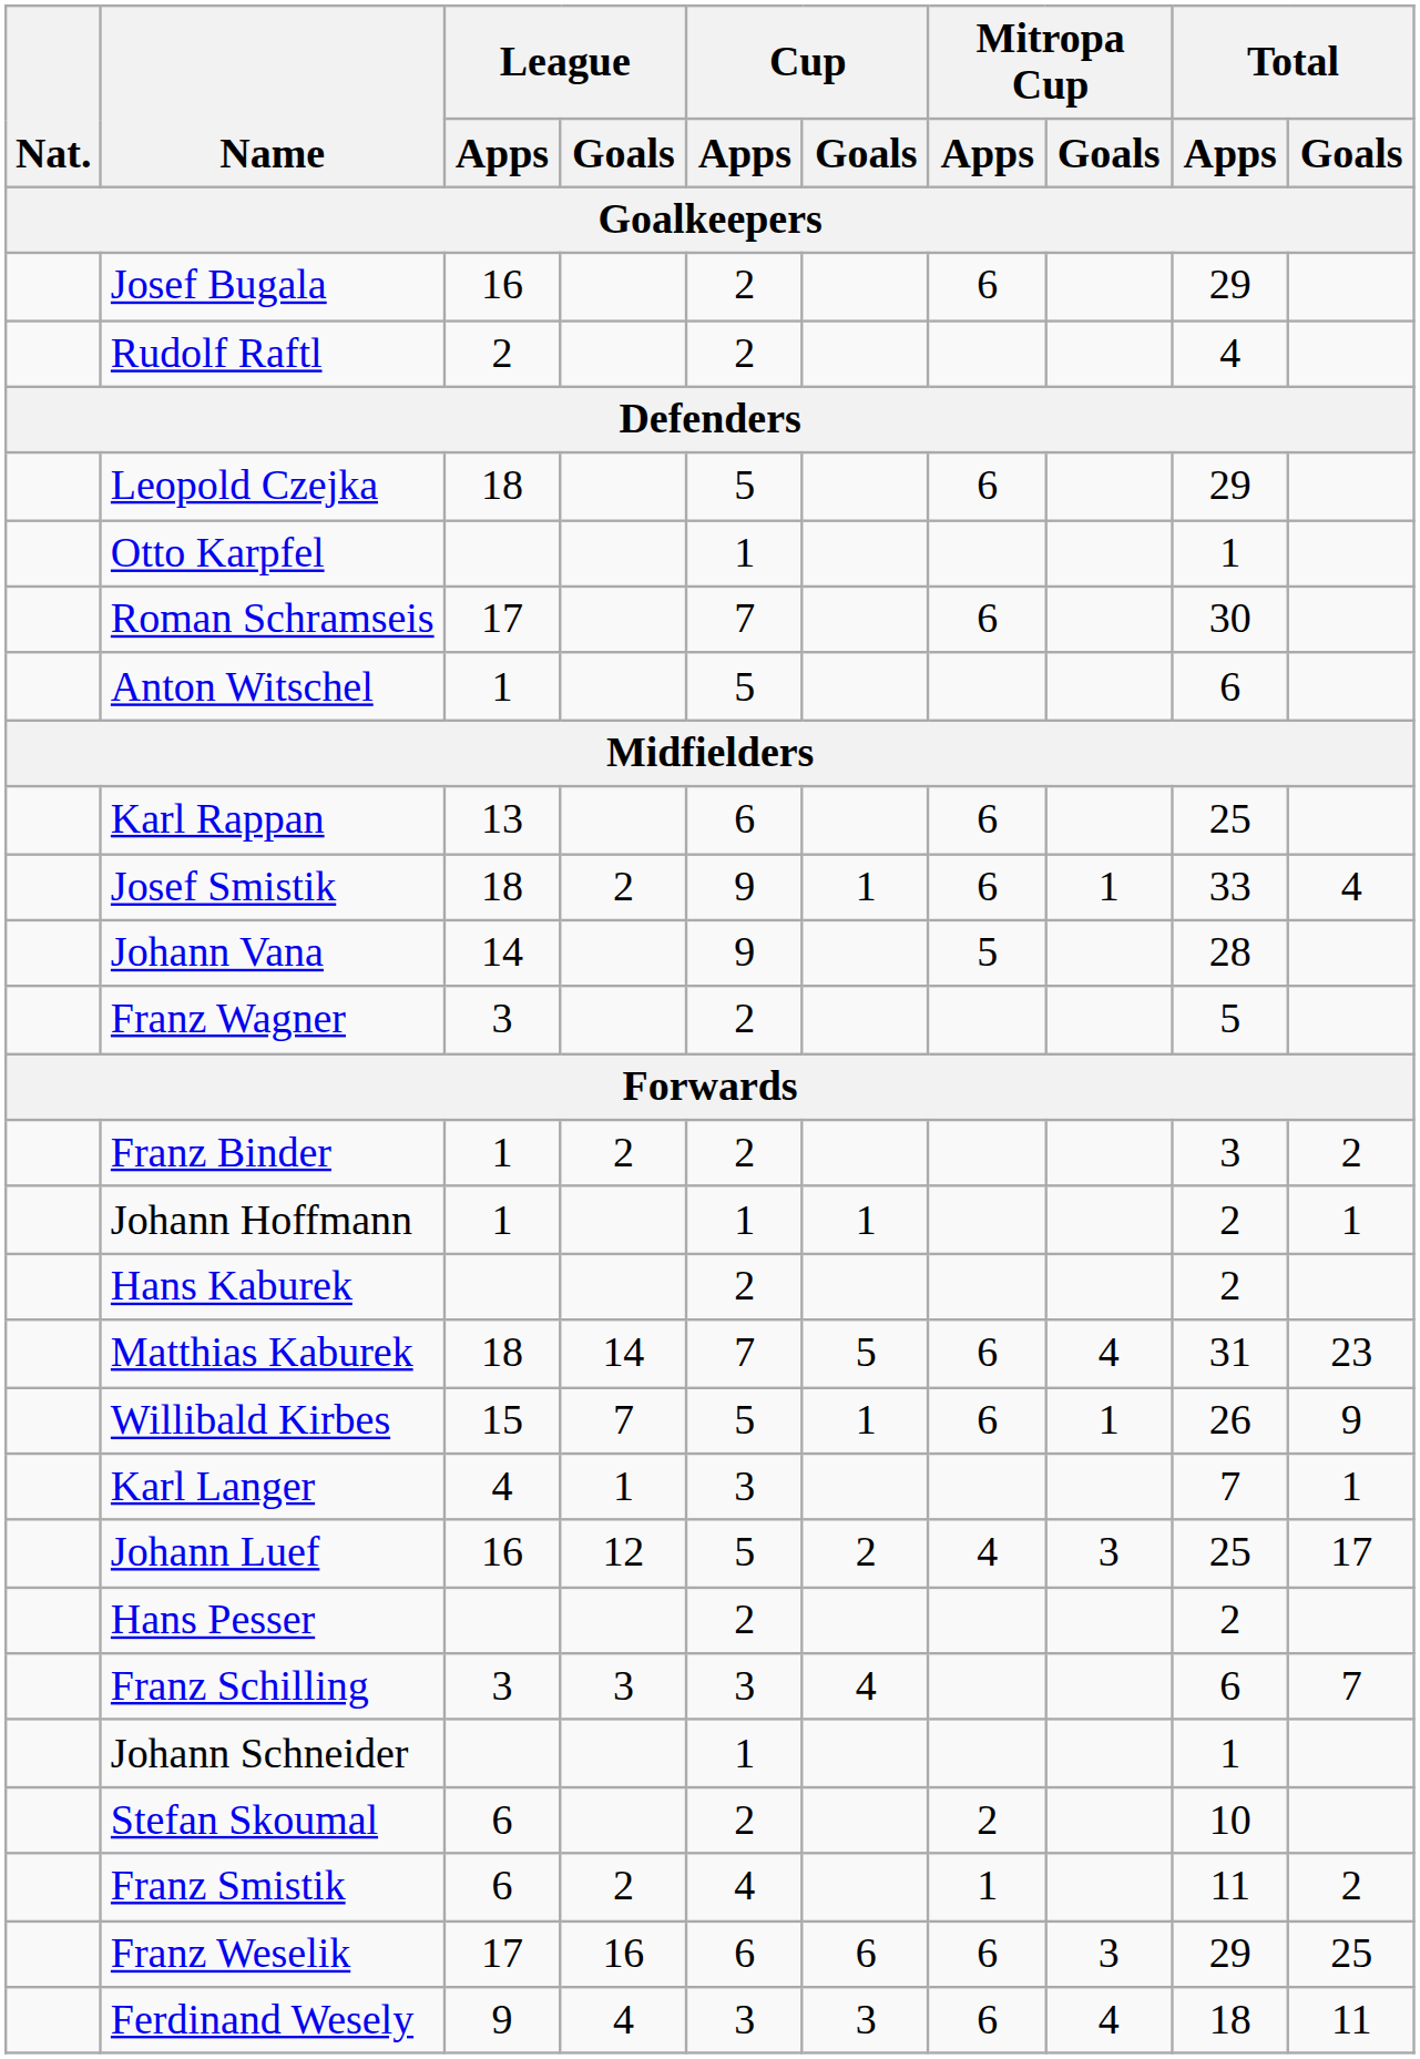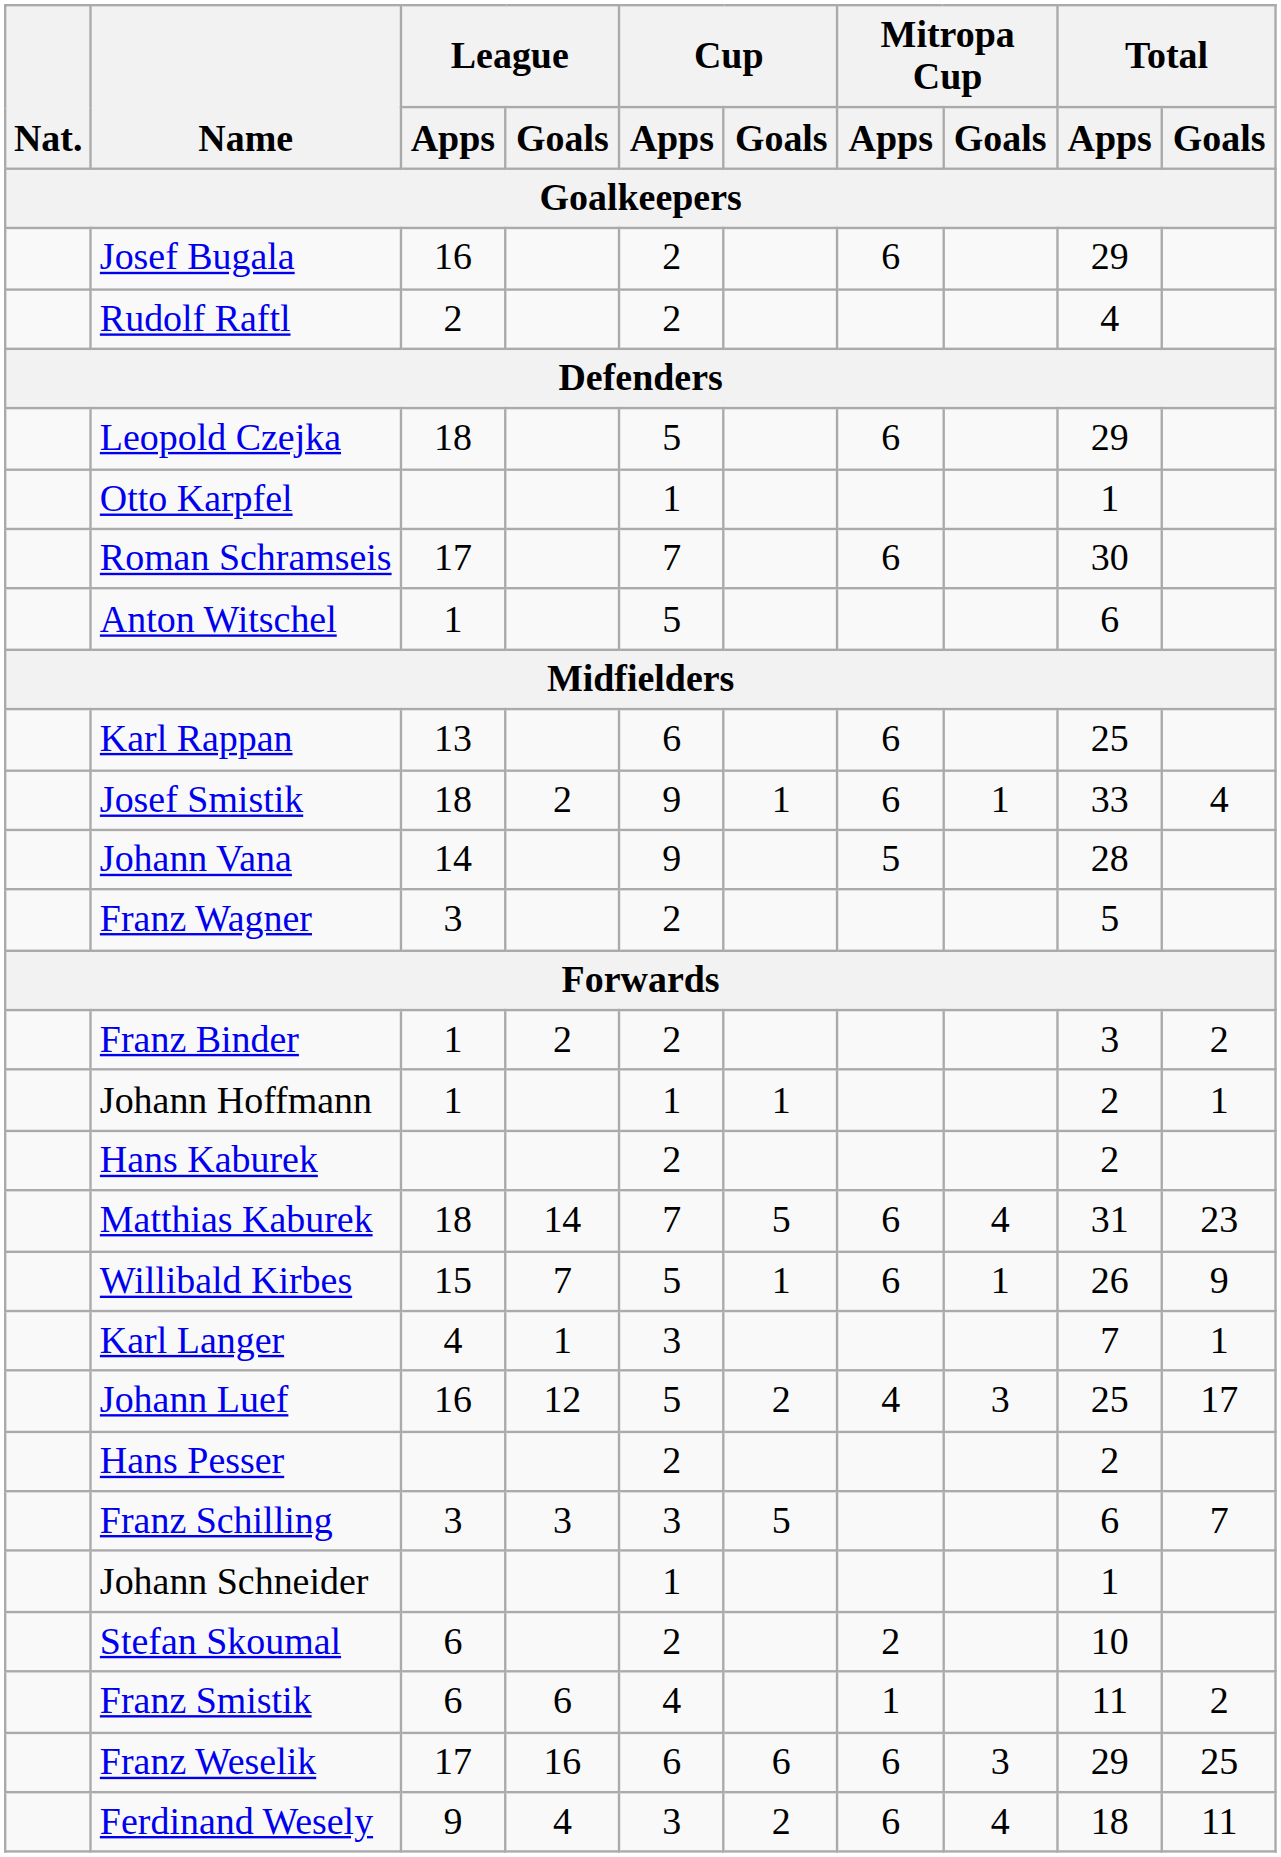 <table class="wikitable" style="text-align:center">
 <tr>
 <th rowspan="2" valign="bottom">Nat.</th>
 <th rowspan="2" valign="bottom">Name</th>
 <th colspan="2" width="85">League</th>
 <th colspan="2" width="85">Cup</th>
 <th colspan="2" width="85">Mitropa Cup</th>
 <th colspan="2" width="85">Total</th>
 </tr>
 <tr>
 <th>Apps</th>
 <th>Goals</th>
 <th>Apps</th>
 <th>Goals</th>
 <th>Apps</th>
 <th>Goals</th>
 <th>Apps</th>
 <th>Goals</th>
 </tr>
 <tr>
 <th colspan=20>Goalkeepers</th>
 </tr>
 <tr>
 <td></td>
 <td align="left"><a href='#'>Josef Bugala</a></td>
 <td>16</td>
 <td></td>
 <td>2</td>
 <td></td>
 <td>6</td>
 <td></td>
 <td>29</td>
 <td></td>
 </tr>
 <tr>
 <td></td>
 <td align="left"><a href='#'>Rudolf Raftl</a></td>
 <td>2</td>
 <td></td>
 <td>2</td>
 <td></td>
 <td></td>
 <td></td>
 <td>4</td>
 <td></td>
 </tr>
 <tr>
 <th colspan=20>Defenders</th>
 </tr>
 <tr>
 <td></td>
 <td align="left"><a href='#'>Leopold Czejka</a></td>
 <td>18</td>
 <td></td>
 <td>5</td>
 <td></td>
 <td>6</td>
 <td></td>
 <td>29</td>
 <td></td>
 </tr>
 <tr>
 <td></td>
 <td align="left"><a href='#'>Otto Karpfel</a></td>
 <td></td>
 <td></td>
 <td>1</td>
 <td></td>
 <td></td>
 <td></td>
 <td>1</td>
 <td></td>
 </tr>
 <tr>
 <td></td>
 <td align="left"><a href='#'>Roman Schramseis</a></td>
 <td>17</td>
 <td></td>
 <td>7</td>
 <td></td>
 <td>6</td>
 <td></td>
 <td>30</td>
 <td></td>
 </tr>
 <tr>
 <td></td>
 <td align="left"><a href='#'>Anton Witschel</a></td>
 <td>1</td>
 <td></td>
 <td>5</td>
 <td></td>
 <td></td>
 <td></td>
 <td>6</td>
 <td></td>
 </tr>
 <tr>
 <th colspan=20>Midfielders</th>
 </tr>
 <tr>
 <td></td>
 <td align="left"><a href='#'>Karl Rappan</a></td>
 <td>13</td>
 <td></td>
 <td>6</td>
 <td></td>
 <td>6</td>
 <td></td>
 <td>25</td>
 <td></td>
 </tr>
 <tr>
 <td></td>
 <td align="left"><a href='#'>Josef Smistik</a></td>
 <td>18</td>
 <td>2</td>
 <td>9</td>
 <td>1</td>
 <td>6</td>
 <td>1</td>
 <td>33</td>
 <td>4</td>
 </tr>
 <tr>
 <td></td>
 <td align="left"><a href='#'>Johann Vana</a></td>
 <td>14</td>
 <td></td>
 <td>9</td>
 <td></td>
 <td>5</td>
 <td></td>
 <td>28</td>
 <td></td>
 </tr>
 <tr>
 <td></td>
 <td align="left"><a href='#'>Franz Wagner</a></td>
 <td>3</td>
 <td></td>
 <td>2</td>
 <td></td>
 <td></td>
 <td></td>
 <td>5</td>
 <td></td>
 </tr>
 <tr>
 <th colspan=20>Forwards</th>
 </tr>
 <tr>
 <td></td>
 <td align="left"><a href='#'>Franz Binder</a></td>
 <td>1</td>
 <td>2</td>
 <td>2</td>
 <td></td>
 <td></td>
 <td></td>
 <td>3</td>
 <td>2</td>
 </tr>
 <tr>
 <td></td>
 <td align="left">Johann Hoffmann</td>
 <td>1</td>
 <td></td>
 <td>1</td>
 <td>1</td>
 <td></td>
 <td></td>
 <td>2</td>
 <td>1</td>
 </tr>
 <tr>
 <td></td>
 <td align="left"><a href='#'>Hans Kaburek</a></td>
 <td></td>
 <td></td>
 <td>2</td>
 <td></td>
 <td></td>
 <td></td>
 <td>2</td>
 <td></td>
 </tr>
 <tr>
 <td></td>
 <td align="left"><a href='#'>Matthias Kaburek</a></td>
 <td>18</td>
 <td>14</td>
 <td>7</td>
 <td>5</td>
 <td>6</td>
 <td>4</td>
 <td>31</td>
 <td>23</td>
 </tr>
 <tr>
 <td></td>
 <td align="left"><a href='#'>Willibald Kirbes</a></td>
 <td>15</td>
 <td>7</td>
 <td>5</td>
 <td>1</td>
 <td>6</td>
 <td>1</td>
 <td>26</td>
 <td>9</td>
 </tr>
 <tr>
 <td></td>
 <td align="left"><a href='#'>Karl Langer</a></td>
 <td>4</td>
 <td>1</td>
 <td>3</td>
 <td></td>
 <td></td>
 <td></td>
 <td>7</td>
 <td>1</td>
 </tr>
 <tr>
 <td></td>
 <td align="left"><a href='#'>Johann Luef</a></td>
 <td>16</td>
 <td>12</td>
 <td>5</td>
 <td>2</td>
 <td>4</td>
 <td>3</td>
 <td>25</td>
 <td>17</td>
 </tr>
 <tr>
 <td></td>
 <td align="left"><a href='#'>Hans Pesser</a></td>
 <td></td>
 <td></td>
 <td>2</td>
 <td></td>
 <td></td>
 <td></td>
 <td>2</td>
 <td></td>
 </tr>
 <tr>
 <td></td>
 <td align="left"><a href='#'>Franz Schilling</a></td>
 <td>3</td>
 <td>3</td>
 <td>3</td>
-<td>4</td>
+<td>5</td>
 <td></td>
 <td></td>
 <td>6</td>
 <td>7</td>
 </tr>
 <tr>
 <td></td>
 <td align="left">Johann Schneider</td>
 <td></td>
 <td></td>
 <td>1</td>
 <td></td>
 <td></td>
 <td></td>
 <td>1</td>
 <td></td>
 </tr>
 <tr>
 <td></td>
 <td align="left"><a href='#'>Stefan Skoumal</a></td>
 <td>6</td>
 <td></td>
 <td>2</td>
 <td></td>
 <td>2</td>
 <td></td>
 <td>10</td>
 <td></td>
 </tr>
 <tr>
 <td></td>
 <td align="left"><a href='#'>Franz Smistik</a></td>
 <td>6</td>
-<td>2</td>
+<td>6</td>
 <td>4</td>
 <td></td>
 <td>1</td>
 <td></td>
 <td>11</td>
 <td>2</td>
 </tr>
 <tr>
 <td></td>
 <td align="left"><a href='#'>Franz Weselik</a></td>
 <td>17</td>
 <td>16</td>
 <td>6</td>
 <td>6</td>
 <td>6</td>
 <td>3</td>
 <td>29</td>
 <td>25</td>
 </tr>
 <tr>
 <td></td>
 <td align="left"><a href='#'>Ferdinand Wesely</a></td>
 <td>9</td>
 <td>4</td>
 <td>3</td>
-<td>3</td>
+<td>2</td>
 <td>6</td>
 <td>4</td>
 <td>18</td>
 <td>11</td>
 </tr>
 </table>
